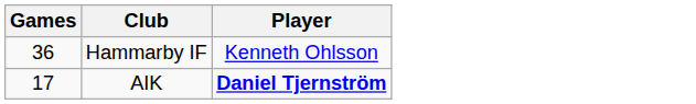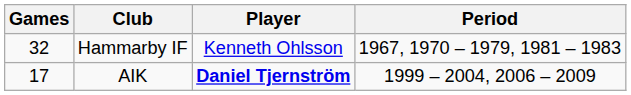 <table class="wikitable" style="font-size:90%; text-align: center">
 <tr>
 <th>Games</th>
 <th>Club</th>
 <th>Player</th>
+<th>Period</th>
 </tr>
 <tr>
-<td>36</td>
+<td>32</td>
 <td>Hammarby IF</td>
 <td><a href='#'>Kenneth Ohlsson</a></td>
+<td>1967, 1970 – 1979, 1981 – 1983</td>
 </tr>
 <tr>
 <td>17</td>
 <td>AIK</td>
 <td><strong><a href='#'>Daniel Tjernström</a></strong></td>
+<td>1999 – 2004, 2006 – 2009</td>
 </tr>
 </table>
